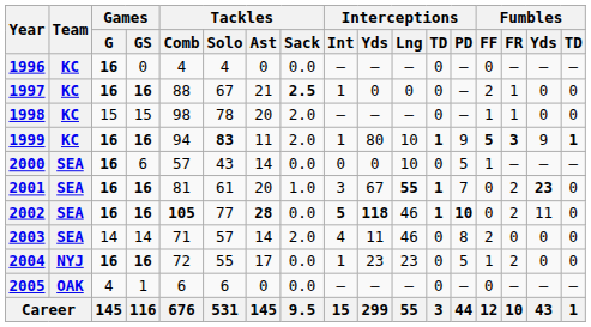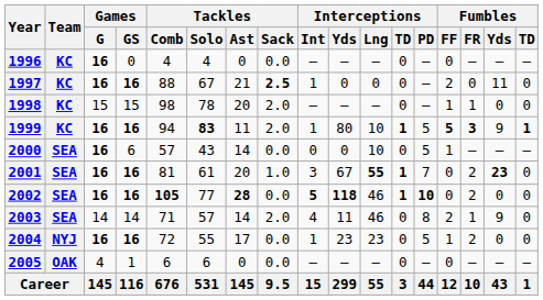 <table class= "wikitable" style="text-align: center;">
 <tr>
 <th rowspan="2">Year</th>
 <th rowspan="2">Team</th>
 <th colspan="2">Games</th>
 <th colspan="4">Tackles</th>
 <th colspan="5">Interceptions</th>
 <th colspan="4">Fumbles</th>
 </tr>
 <tr>
 <th>G</th>
 <th>GS</th>
 <th>Comb</th>
 <th>Solo</th>
 <th>Ast</th>
 <th>Sack</th>
 <th>Int</th>
 <th>Yds</th>
 <th>Lng</th>
 <th>TD</th>
 <th>PD</th>
 <th>FF</th>
 <th>FR</th>
 <th>Yds</th>
 <th>TD</th>
 </tr>
 <tr>
 <th><a href='#'>1996</a></th>
 <th><a href='#'>KC</a></th>
 <td><strong>16</strong></td>
 <td>0</td>
 <td>4</td>
 <td>4</td>
 <td>0</td>
 <td>0.0</td>
 <td>—</td>
 <td>—</td>
 <td>—</td>
 <td>0</td>
 <td>—</td>
 <td>0</td>
 <td>—</td>
 <td>—</td>
 <td>—</td>
 </tr>
 <tr>
 <th><a href='#'>1997</a></th>
 <th><a href='#'>KC</a></th>
 <td><strong>16</strong></td>
 <td><strong>16</strong></td>
 <td>88</td>
 <td>67</td>
 <td>21</td>
 <td><strong>2.5</strong></td>
 <td>1</td>
 <td>0</td>
 <td>0</td>
 <td>0</td>
 <td>—</td>
 <td>2</td>
-<td>1</td>
 <td>0</td>
+<td>11</td>
 <td>0</td>
 </tr>
 <tr>
 <th><a href='#'>1998</a></th>
 <th><a href='#'>KC</a></th>
 <td>15</td>
 <td>15</td>
 <td>98</td>
 <td>78</td>
 <td>20</td>
 <td>2.0</td>
 <td>—</td>
 <td>—</td>
 <td>—</td>
 <td>0</td>
 <td>—</td>
 <td>1</td>
 <td>1</td>
 <td>0</td>
 <td>0</td>
 </tr>
 <tr>
 <th><a href='#'>1999</a></th>
 <th><a href='#'>KC</a></th>
 <td><strong>16</strong></td>
 <td><strong>16</strong></td>
 <td>94</td>
 <td><strong>83</strong></td>
 <td>11</td>
 <td>2.0</td>
 <td>1</td>
 <td>80</td>
 <td>10</td>
 <td><strong>1</strong></td>
-<td>9</td>
+<td>5</td>
 <td><strong>5</strong></td>
 <td><strong>3</strong></td>
 <td>9</td>
 <td><strong>1</strong></td>
 </tr>
 <tr>
 <th><a href='#'>2000</a></th>
 <th><a href='#'>SEA</a></th>
 <td><strong>16</strong></td>
 <td>6</td>
 <td>57</td>
 <td>43</td>
 <td>14</td>
 <td>0.0</td>
 <td>0</td>
 <td>0</td>
 <td>10</td>
 <td>0</td>
 <td>5</td>
 <td>1</td>
 <td>—</td>
 <td>—</td>
 <td>—</td>
 </tr>
 <tr>
 <th><a href='#'>2001</a></th>
 <th><a href='#'>SEA</a></th>
 <td><strong>16</strong></td>
 <td><strong>16</strong></td>
 <td>81</td>
 <td>61</td>
 <td>20</td>
 <td>1.0</td>
 <td>3</td>
 <td>67</td>
 <td><strong>55</strong></td>
 <td><strong>1</strong></td>
 <td>7</td>
 <td>0</td>
 <td>2</td>
 <td><strong>23</strong></td>
 <td>0</td>
 </tr>
 <tr>
 <th><a href='#'>2002</a></th>
 <th><a href='#'>SEA</a></th>
 <td><strong>16</strong></td>
 <td><strong>16</strong></td>
 <td><strong>105</strong></td>
 <td>77</td>
 <td><strong>28</strong></td>
 <td>0.0</td>
 <td><strong>5</strong></td>
 <td><strong>118</strong></td>
 <td>46</td>
 <td><strong>1</strong></td>
 <td><strong>10</strong></td>
 <td>0</td>
 <td>2</td>
-<td>11</td>
+<td>0</td>
 <td>0</td>
 </tr>
 <tr>
 <th><a href='#'>2003</a></th>
 <th><a href='#'>SEA</a></th>
 <td>14</td>
 <td>14</td>
 <td>71</td>
 <td>57</td>
 <td>14</td>
 <td>2.0</td>
 <td>4</td>
 <td>11</td>
 <td>46</td>
 <td>0</td>
 <td>8</td>
 <td>2</td>
-<td>0</td>
-<td>0</td>
+<td>1</td>
+<td>9</td>
 <td>0</td>
 </tr>
 <tr>
 <th><a href='#'>2004</a></th>
 <th><a href='#'>NYJ</a></th>
 <td><strong>16</strong></td>
 <td><strong>16</strong></td>
 <td>72</td>
 <td>55</td>
 <td>17</td>
 <td>0.0</td>
 <td>1</td>
 <td>23</td>
 <td>23</td>
 <td>0</td>
 <td>5</td>
 <td>1</td>
 <td>2</td>
 <td>0</td>
 <td>0</td>
 </tr>
 <tr>
 <th><a href='#'>2005</a></th>
 <th><a href='#'>OAK</a></th>
 <td>4</td>
 <td>1</td>
 <td>6</td>
 <td>6</td>
 <td>0</td>
 <td>0.0</td>
 <td>—</td>
 <td>—</td>
 <td>—</td>
 <td>0</td>
 <td>—</td>
 <td>0</td>
 <td>—</td>
 <td>—</td>
 <td>—</td>
 </tr>
 <tr>
 <th colspan="2">Career</th>
 <th>145</th>
 <th>116</th>
 <th>676</th>
 <th>531</th>
 <th>145</th>
 <th>9.5</th>
 <th>15</th>
 <th>299</th>
 <th>55</th>
 <th>3</th>
 <th>44</th>
 <th>12</th>
 <th>10</th>
 <th>43</th>
 <th>1</th>
 </tr>
 </table>
